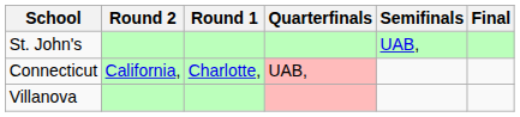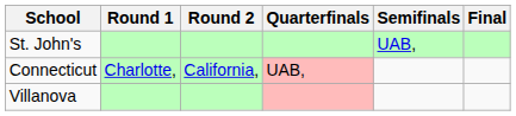 <table class="wikitable">
 <tr>
 <th>School</th>
+<th>Round 1</th>
 <th>Round 2</th>
-<th>Round 1</th>
 <th>Quarterfinals</th>
 <th>Semifinals</th>
 <th>Final</th>
 </tr>
 <tr>
 <td>St. John's</td>
 <td style="background:#bfb;"> </td>
 <td style="background:#bfb;"> </td>
 <td style="background:#bfb;"> </td>
 <td style="background:#bfb;"><a href='#'>UAB</a>, </td>
 <td style="background:#bfb;"> </td>
 </tr>
 <tr>
 <td>Connecticut</td>
+<td style="background:#bfb;"><a href='#'>Charlotte</a>, </td>
 <td style="background:#bfb;"><a href='#'>California</a>, </td>
-<td style="background:#bfb;"><a href='#'>Charlotte</a>, </td>
 <td style="background:#fbb;">UAB, </td>
 <td></td>
 <td></td>
 </tr>
 <tr>
 <td>Villanova</td>
 <td style="background:#bfb;"> </td>
 <td style="background:#bfb;"> </td>
 <td style="background:#fbb;"> </td>
 <td></td>
 <td></td>
 </tr>
 </table>
